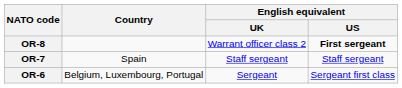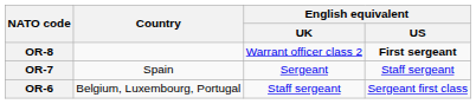 <table class="wikitable plainrowheaders" style="text-align:center;" border="1">
 <tr>
 <th rowspan=2>NATO code</th>
 <th rowspan=2>Country</th>
 <th colspan=2>English equivalent</th>
 </tr>
 <tr>
 <th>UK</th>
 <th>US</th>
 </tr>
 <tr>
 <th>OR-8</th>
 <td></td>
 <td><a href='#'>Warrant officer class 2</a></td>
 <td><strong>First sergeant</strong></td>
 </tr>
 <tr>
 <th>OR-7</th>
 <td>Spain</td>
-<td><a href='#'>Staff sergeant</a></td>
+<td><a href='#'>Sergeant</a></td>
 <td><a href='#'>Staff sergeant</a></td>
 </tr>
 <tr>
 <th>OR-6</th>
 <td>Belgium, Luxembourg, Portugal</td>
-<td><a href='#'>Sergeant</a></td>
+<td><a href='#'>Staff sergeant</a></td>
 <td><a href='#'>Sergeant first class</a></td>
 </tr>
 </table>
